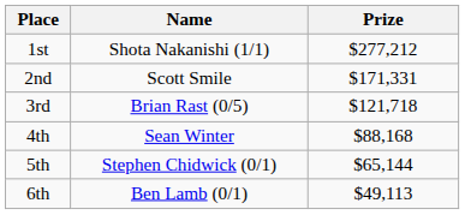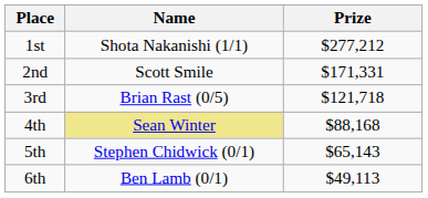 <table class="wikitable">
 <tr>
 <th width="50">Place</th>
 <th width="200">Name</th>
 <th width="125">Prize</th>
 </tr>
 <tr>
 <td align = "center">1st</td>
 <td align = "center"> Shota Nakanishi (1/1)</td>
 <td align = "center">$277,212</td>
 </tr>
 <tr>
 <td align = "center">2nd</td>
 <td align = "center"> Scott Smile</td>
 <td align = "center">$171,331</td>
 </tr>
 <tr>
 <td align = "center">3rd</td>
 <td align = "center"> <a href='#'>Brian Rast</a> (0/5)</td>
 <td align = "center">$121,718</td>
 </tr>
 <tr>
 <td align = "center">4th</td>
-<td align = "center"> <a href='#'>Sean Winter</a></td>
+<td align = "center" style="background: khaki;"> <a href='#'>Sean Winter</a></td>
 <td align = "center">$88,168</td>
 </tr>
 <tr>
 <td align = "center">5th</td>
 <td align = "center"> <a href='#'>Stephen Chidwick</a> (0/1)</td>
-<td align = "center">$65,144</td>
+<td align = "center">$65,143</td>
 </tr>
 <tr>
 <td align = "center">6th</td>
 <td align = "center"> <a href='#'>Ben Lamb</a> (0/1)</td>
 <td align = "center">$49,113</td>
 </tr>
 </table>
